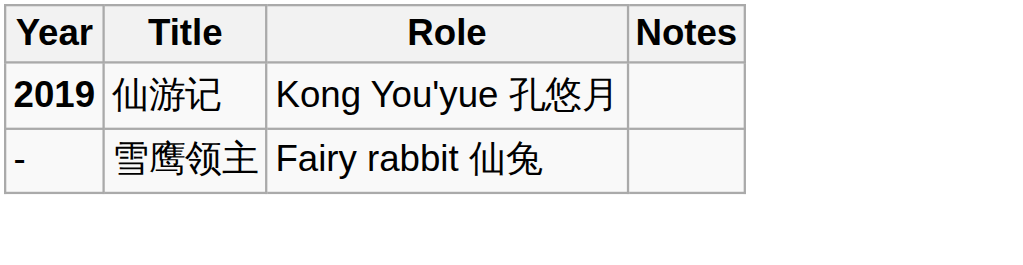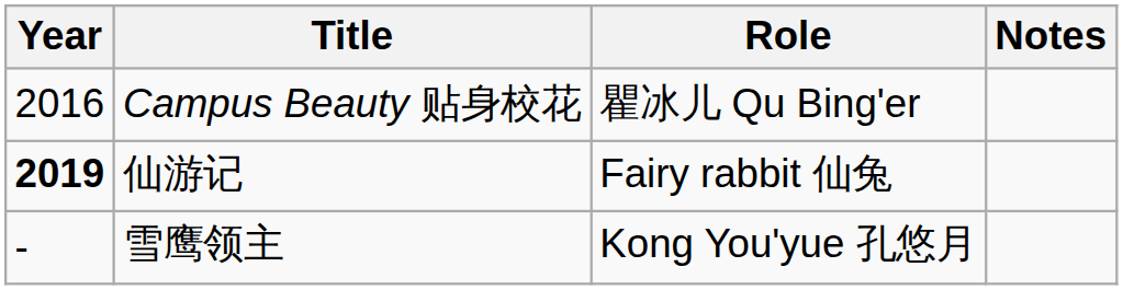 <table class="wikitable">
 <tr>
 <th>Year</th>
 <th>Title</th>
 <th>Role</th>
 <th>Notes</th>
 </tr>
 <tr>
+<td>2016</td>
+<td><em>Campus Beauty</em> 贴身校花</td>
+<td>瞿冰儿 Qu Bing'er</td>
+<td></td>
+</tr>
+<tr>
 <td><strong>2019</strong></td>
 <td>仙游记</td>
-<td>Kong You'yue 孔悠月</td>
+<td>Fairy rabbit 仙兔</td>
 <td></td>
 </tr>
 <tr>
 <td>-</td>
 <td>雪鹰领主</td>
-<td>Fairy rabbit 仙兔</td>
+<td>Kong You'yue 孔悠月</td>
 <td></td>
 </tr>
 </table>
